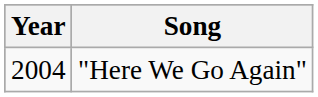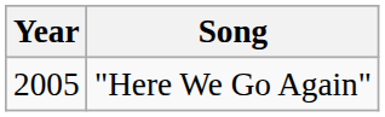 <table class="wikitable sortable">
 <tr>
 <th>Year</th>
 <th>Song</th>
 </tr>
 <tr>
-<td style="text-align:center;">2004</td>
+<td style="text-align:center;">2005</td>
 <td>"Here We Go Again"</td>
 </tr>
 </table>
